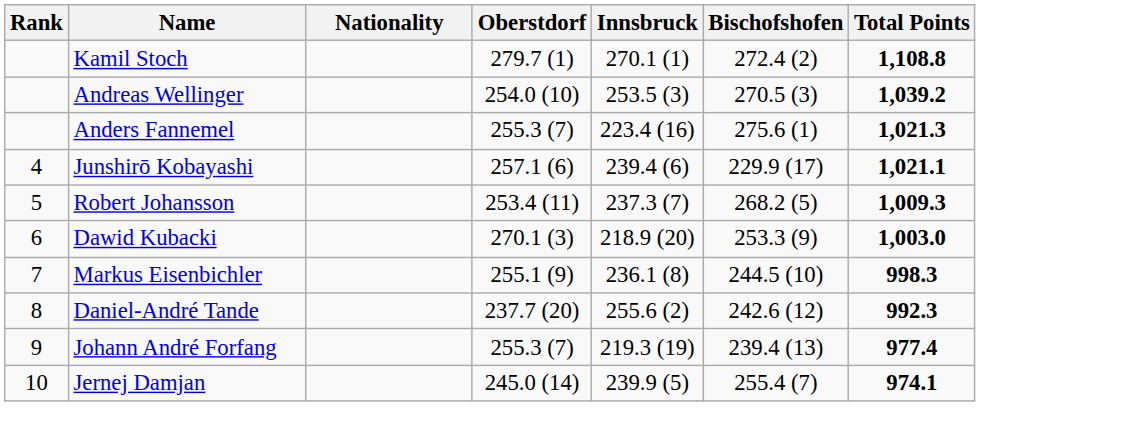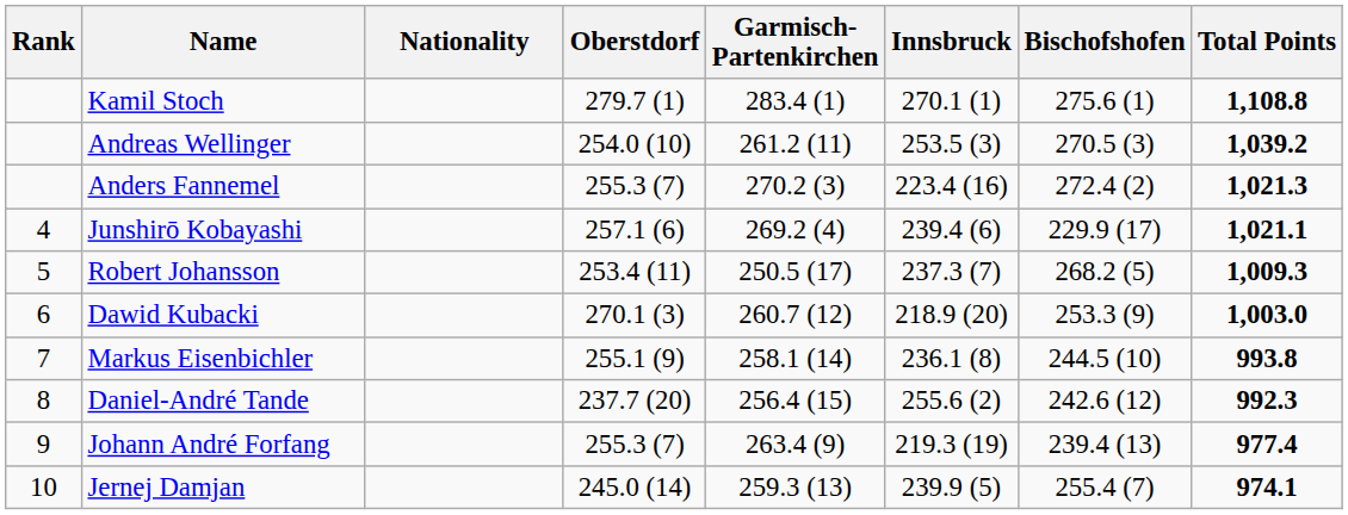 <table class="wikitable sortable" style="text-align: center;">
 <tr>
 <th align=Center>Rank</th>
 <th width=160>Name</th>
 <th width=110>Nationality</th>
 <th>Oberstdorf</th>
+<th>Garmisch-<br>Partenkirchen</th>
 <th>Innsbruck</th>
 <th>Bischofshofen</th>
 <th>Total Points</th>
 </tr>
 <tr>
 <td></td>
 <td align=left><a href='#'>Kamil Stoch</a></td>
 <td align=left></td>
 <td>279.7 (1)</td>
+<td>283.4 (1)</td>
 <td>270.1 (1)</td>
-<td>272.4 (2)</td>
+<td>275.6 (1)</td>
 <td><strong>1,108.8</strong></td>
 </tr>
 <tr>
 <td></td>
 <td align=left><a href='#'>Andreas Wellinger</a></td>
 <td align=left></td>
 <td>254.0 (10)</td>
+<td>261.2 (11)</td>
 <td>253.5 (3)</td>
 <td>270.5 (3)</td>
 <td><strong>1,039.2</strong></td>
 </tr>
 <tr>
 <td></td>
 <td align=left><a href='#'>Anders Fannemel</a></td>
 <td align=left></td>
 <td>255.3 (7)</td>
+<td align=center>270.2 (3)</td>
 <td>223.4 (16)</td>
-<td>275.6 (1)</td>
+<td>272.4 (2)</td>
 <td><strong>1,021.3</strong></td>
 </tr>
 <tr>
 <td>4</td>
 <td align=left><a href='#'>Junshirō Kobayashi</a></td>
 <td align=left></td>
 <td>257.1 (6)</td>
+<td>269.2 (4)</td>
 <td>239.4 (6)</td>
 <td>229.9 (17)</td>
 <td><strong>1,021.1</strong></td>
 </tr>
 <tr>
 <td>5</td>
 <td align=left><a href='#'>Robert Johansson</a></td>
 <td align=left></td>
 <td>253.4 (11)</td>
+<td>250.5 (17)</td>
 <td>237.3 (7)</td>
 <td>268.2 (5)</td>
 <td><strong>1,009.3</strong></td>
 </tr>
 <tr>
 <td>6</td>
 <td align=left><a href='#'>Dawid Kubacki</a></td>
 <td align=left></td>
 <td>270.1 (3)</td>
+<td>260.7 (12)</td>
 <td>218.9 (20)</td>
 <td>253.3 (9)</td>
 <td><strong>1,003.0</strong></td>
 </tr>
 <tr>
 <td>7</td>
 <td align=left><a href='#'>Markus Eisenbichler</a></td>
 <td align=left></td>
 <td>255.1 (9)</td>
+<td>258.1 (14)</td>
 <td>236.1 (8)</td>
 <td>244.5 (10)</td>
-<td><strong>998.3</strong></td>
+<td><strong>993.8</strong></td>
 </tr>
 <tr>
 <td>8</td>
 <td align=left><a href='#'>Daniel-André Tande</a></td>
 <td align=left></td>
 <td>237.7 (20)</td>
+<td>256.4 (15)</td>
 <td>255.6 (2)</td>
 <td>242.6 (12)</td>
 <td><strong>992.3</strong></td>
 </tr>
 <tr>
 <td>9</td>
 <td align=left><a href='#'>Johann André Forfang</a></td>
 <td align=left></td>
 <td>255.3 (7)</td>
+<td>263.4 (9)</td>
 <td>219.3 (19)</td>
 <td>239.4 (13)</td>
 <td><strong>977.4</strong></td>
 </tr>
 <tr>
 <td>10</td>
 <td align=left><a href='#'>Jernej Damjan</a></td>
 <td align=left></td>
 <td>245.0 (14)</td>
+<td>259.3 (13)</td>
 <td>239.9 (5)</td>
 <td>255.4 (7)</td>
 <td><strong>974.1</strong></td>
 </tr>
 </table>
